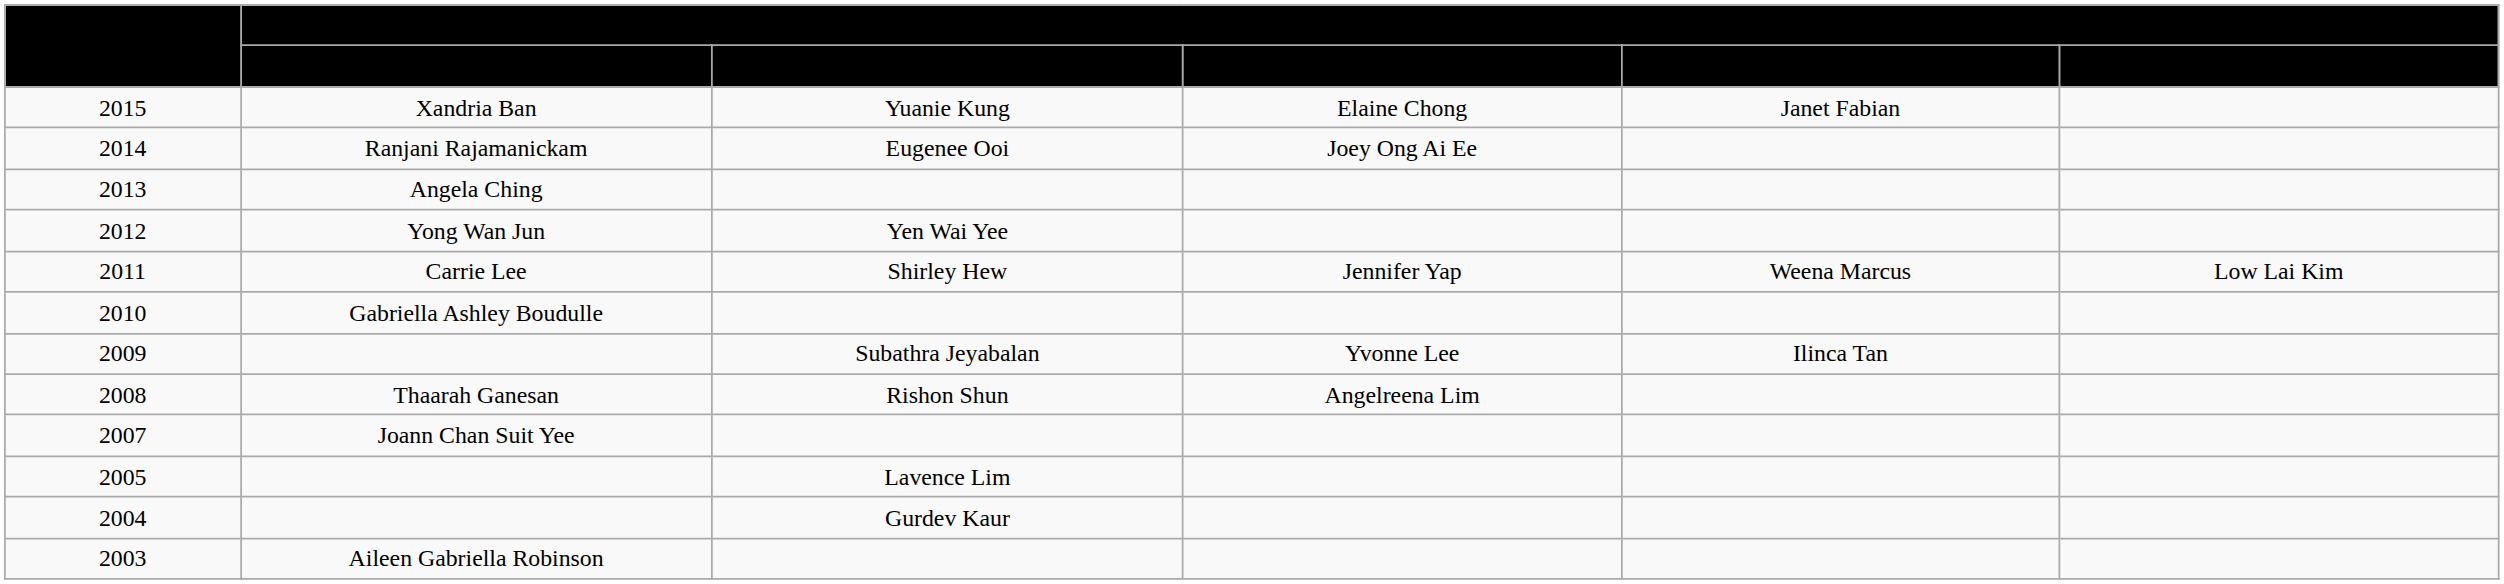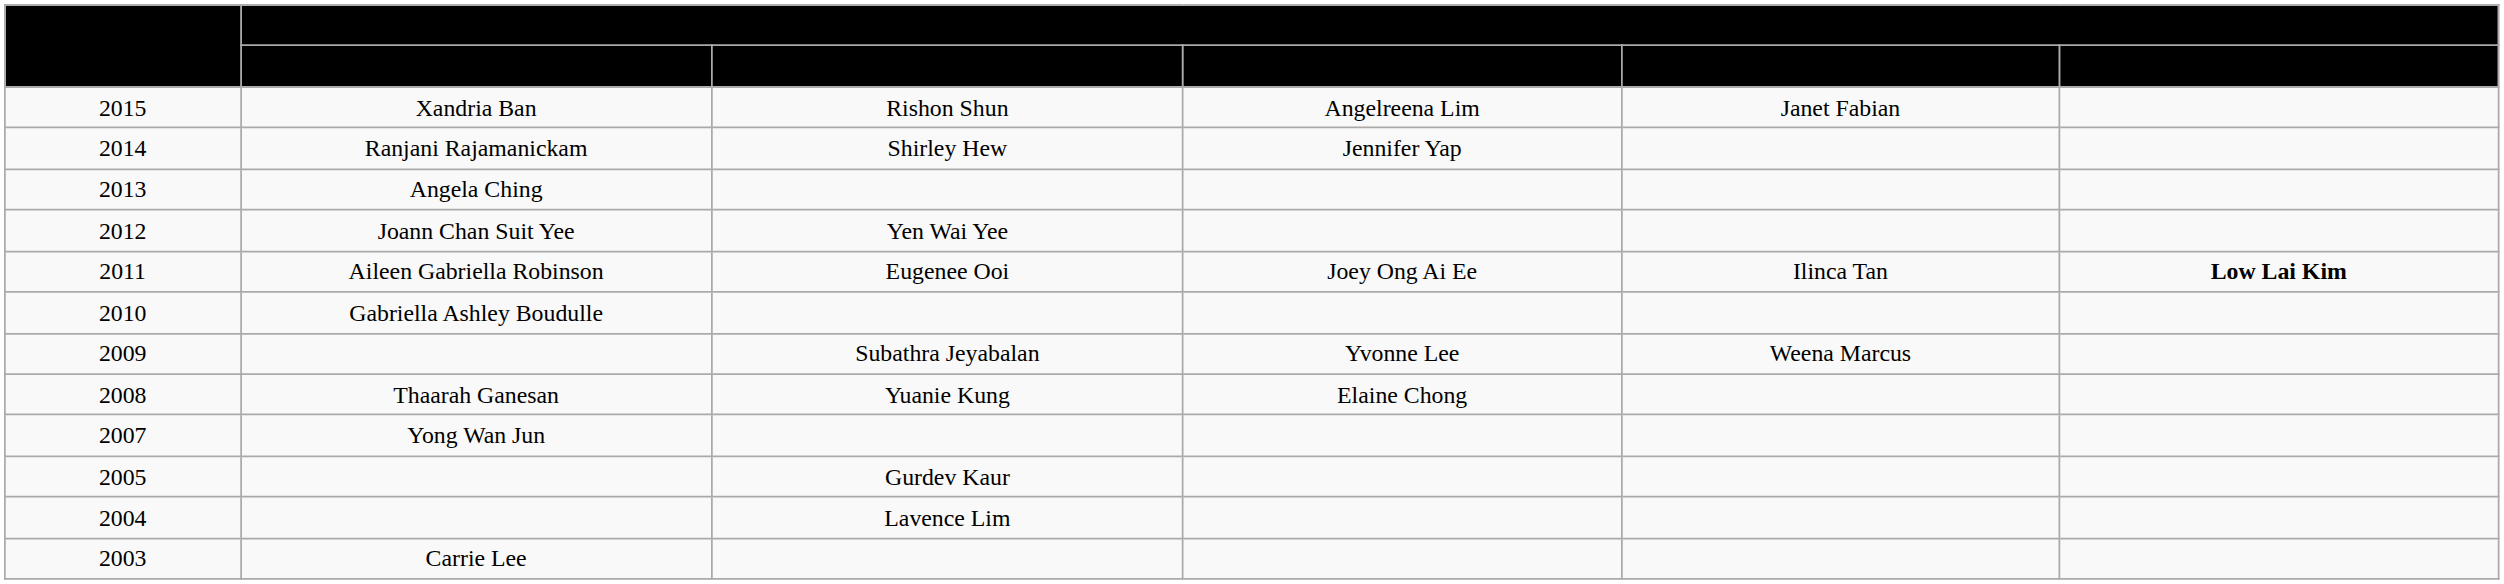 <table class="wikitable" style="text-align:center; font-size:85%; line-height:17px; width:90%;">
 <tr>
 <th rowspan="2" style="background:black; width:05%;" scope="col"><span>Year</span></th>
 <th colspan="5" style="background:black; width:05%;" scope="col"><span>Miss Malaysia Tourism Pageant Elemental Court Titlists</span></th>
 </tr>
 <tr>
 <th style="background:black; width:10%;" scope="col"><span>Miss Malaysia Tourism</span></th>
 <th style="background:black; width:10%;" scope="col"><span>Miss Malaysia Tourism Queen Of The Year</span></th>
 <th style="background:black; width:9.3%;" scope="col"><span>Miss Malaysia Tourism Metropolitan</span></th>
 <th style="background:black; width:9.3%;" scope="col"><span>Miss Malaysia Tourism Global</span></th>
 <th style="background:black; width:9.3%;" scope="col"><span>Miss Malaysia Chinese</span></th>
 </tr>
 <tr>
 <td>2015</td>
 <td>Xandria Ban</td>
-<td>Yuanie Kung</td>
-<td>Elaine Chong</td>
+<td>Rishon Shun</td>
+<td>Angelreena Lim</td>
 <td>Janet Fabian</td>
 <td></td>
 </tr>
 <tr>
 <td>2014</td>
 <td>Ranjani Rajamanickam</td>
-<td>Eugenee Ooi</td>
-<td>Joey Ong Ai Ee</td>
+<td>Shirley Hew</td>
+<td>Jennifer Yap</td>
 <td></td>
 <td></td>
 </tr>
 <tr>
 <td>2013</td>
 <td>Angela Ching</td>
 <td></td>
 <td></td>
 <td></td>
 <td></td>
 </tr>
 <tr>
 <td>2012</td>
-<td>Yong Wan Jun</td>
+<td>Joann Chan Suit Yee</td>
 <td>Yen Wai Yee</td>
 <td></td>
 <td></td>
 <td></td>
 </tr>
 <tr>
 <td>2011</td>
-<td>Carrie Lee</td>
-<td>Shirley Hew</td>
-<td>Jennifer Yap</td>
-<td>Weena Marcus</td>
-<td>Low Lai Kim</td>
+<td>Aileen Gabriella Robinson</td>
+<td>Eugenee Ooi</td>
+<td>Joey Ong Ai Ee</td>
+<td>Ilinca Tan</td>
+<td><strong>Low Lai Kim</strong></td>
 </tr>
 <tr>
 <td>2010</td>
 <td>Gabriella Ashley Boudulle</td>
 <td></td>
 <td></td>
 <td></td>
 <td></td>
 </tr>
 <tr>
 <td>2009</td>
 <td></td>
 <td>Subathra Jeyabalan</td>
 <td>Yvonne Lee</td>
-<td>Ilinca Tan</td>
+<td>Weena Marcus</td>
 <td></td>
 </tr>
 <tr>
 <td>2008</td>
 <td>Thaarah Ganesan</td>
-<td>Rishon Shun</td>
-<td>Angelreena Lim</td>
+<td>Yuanie Kung</td>
+<td>Elaine Chong</td>
 <td></td>
 <td></td>
 </tr>
 <tr>
 <td>2007</td>
-<td>Joann Chan Suit Yee</td>
+<td>Yong Wan Jun</td>
 <td></td>
 <td></td>
 <td></td>
 <td></td>
 </tr>
 <tr>
 <td>2005</td>
 <td></td>
-<td>Lavence Lim</td>
+<td>Gurdev Kaur</td>
 <td></td>
 <td></td>
 <td></td>
 </tr>
 <tr>
 <td>2004</td>
 <td></td>
-<td>Gurdev Kaur</td>
+<td>Lavence Lim</td>
 <td></td>
 <td></td>
 <td></td>
 </tr>
 <tr>
 <td>2003</td>
-<td>Aileen Gabriella Robinson</td>
+<td>Carrie Lee</td>
 <td></td>
 <td></td>
 <td></td>
 <td></td>
 </tr>
 </table>
